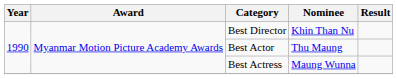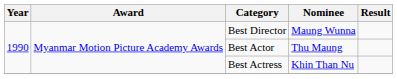 <table class="wikitable">
 <tr>
 <th>Year</th>
 <th>Award</th>
 <th>Category</th>
 <th>Nominee</th>
 <th>Result</th>
 </tr>
 <tr>
 <td scope="row" rowspan="3"><a href='#'>1990</a></td>
 <td scope="row" rowspan="3"><a href='#'>Myanmar Motion Picture Academy Awards</a></td>
 <td>Best Director</td>
-<td><a href='#'>Khin Than Nu</a></td>
+<td><a href='#'>Maung Wunna</a></td>
 <td></td>
 </tr>
 <tr>
 <td>Best Actor</td>
 <td><a href='#'>Thu Maung</a></td>
 <td></td>
 </tr>
 <tr>
 <td>Best Actress</td>
-<td><a href='#'>Maung Wunna</a></td>
+<td><a href='#'>Khin Than Nu</a></td>
 <td></td>
 </tr>
 <tr>
 </tr>
 </table>
